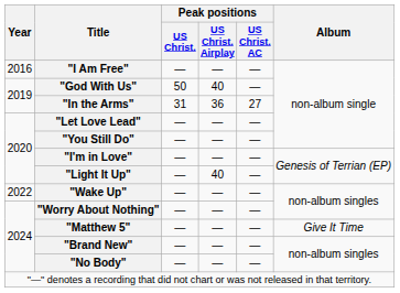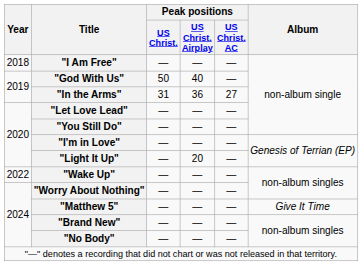 <table class="wikitable plainrowheaders" style="text-align:center;">
 <tr>
 <th scope="col" rowspan="2">Year</th>
 <th scope="col" rowspan="2">Title</th>
 <th scope="col" colspan="3">Peak positions</th>
 <th scope="col" rowspan="2">Album</th>
 </tr>
 <tr>
 <th scope="col" style="width:2.5em;font-size:90%;"><a href='#'>US<br>Christ.</a><br></th>
 <th scope="col" style="width:2.5em;font-size:90%;"><a href='#'>US<br>Christ.<br>Airplay</a><br></th>
 <th scope="col" style="width:2.5em;font-size:90%;"><a href='#'>US<br>Christ.<br>AC</a><br></th>
 </tr>
 <tr>
-<td>2016</td>
+<td>2018</td>
 <th scope="row">"I Am Free"</th>
 <td>—</td>
 <td>—</td>
 <td>—</td>
 <td rowspan="5">non-album single</td>
 </tr>
 <tr>
 <td rowspan="2">2019</td>
 <th scope="row">"God With Us"</th>
 <td>50</td>
 <td>40</td>
 <td>—</td>
 </tr>
 <tr>
 <th scope="row">"In the Arms"</th>
 <td>31</td>
 <td>36</td>
 <td>27</td>
 </tr>
 <tr>
 <td rowspan="4">2020</td>
 <th scope="row">"Let Love Lead"</th>
 <td>—</td>
 <td>—</td>
 <td>—</td>
 </tr>
 <tr>
 <th scope="row">"You Still Do"</th>
 <td>—</td>
 <td>—</td>
 <td>—</td>
 </tr>
 <tr>
 <th scope="row">"I'm in Love"<br></th>
 <td>—</td>
 <td>—</td>
 <td>—</td>
 <td rowspan="2"><em>Genesis of Terrian (EP)</em></td>
 </tr>
 <tr>
 <th scope="row">"Light It Up"</th>
 <td>—</td>
-<td>40</td>
+<td>20</td>
 <td>—</td>
 </tr>
 <tr>
 <td rowspan="1">2022</td>
 <th scope="row">"Wake Up"</th>
 <td>—</td>
 <td>—</td>
 <td>—</td>
 <td rowspan="2">non-album singles</td>
 </tr>
 <tr>
 <td rowspan="4">2024</td>
 <th scope="row">"Worry About Nothing"</th>
 <td>—</td>
 <td>—</td>
 <td>—</td>
 </tr>
 <tr>
 <th scope="row">"Matthew 5"</th>
 <td>—</td>
 <td>—</td>
 <td>—</td>
 <td rowspan="1"><em>Give It Time</em></td>
 </tr>
 <tr>
 <th scope="row">"Brand New"</th>
 <td>—</td>
 <td>—</td>
 <td>—</td>
 <td rowspan="2">non-album singles</td>
 </tr>
 <tr>
 <th scope="row">"No Body"</th>
 <td>—</td>
 <td>—</td>
 <td>—</td>
 </tr>
 <tr>
 <td colspan="6" style="font-size:90%">"—" denotes a recording that did not chart or was not released in that territory.</td>
 </tr>
 </table>
